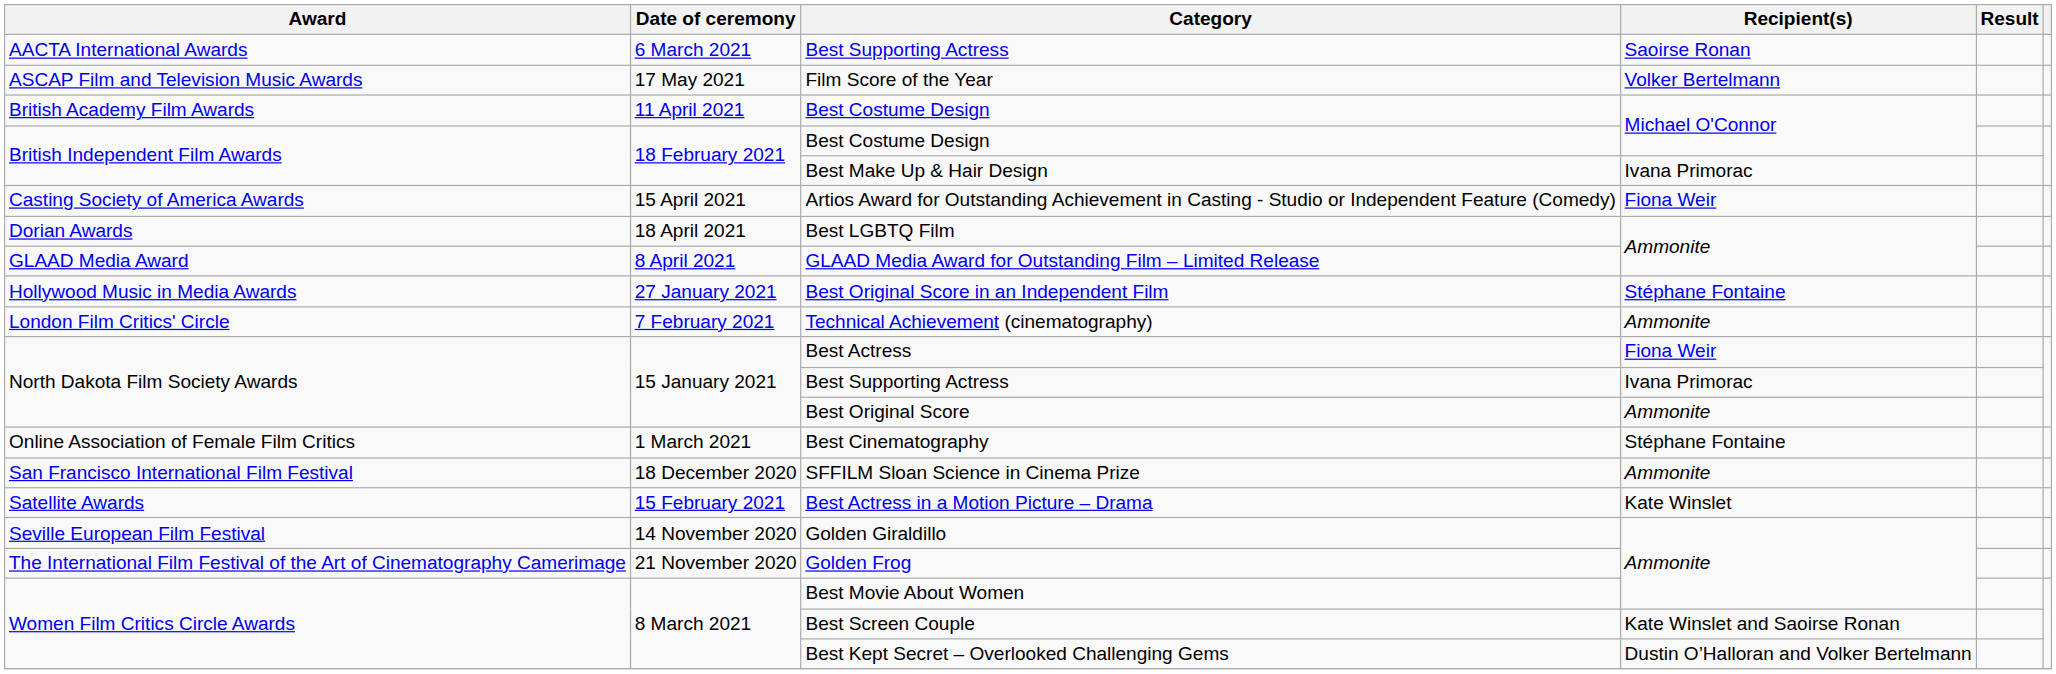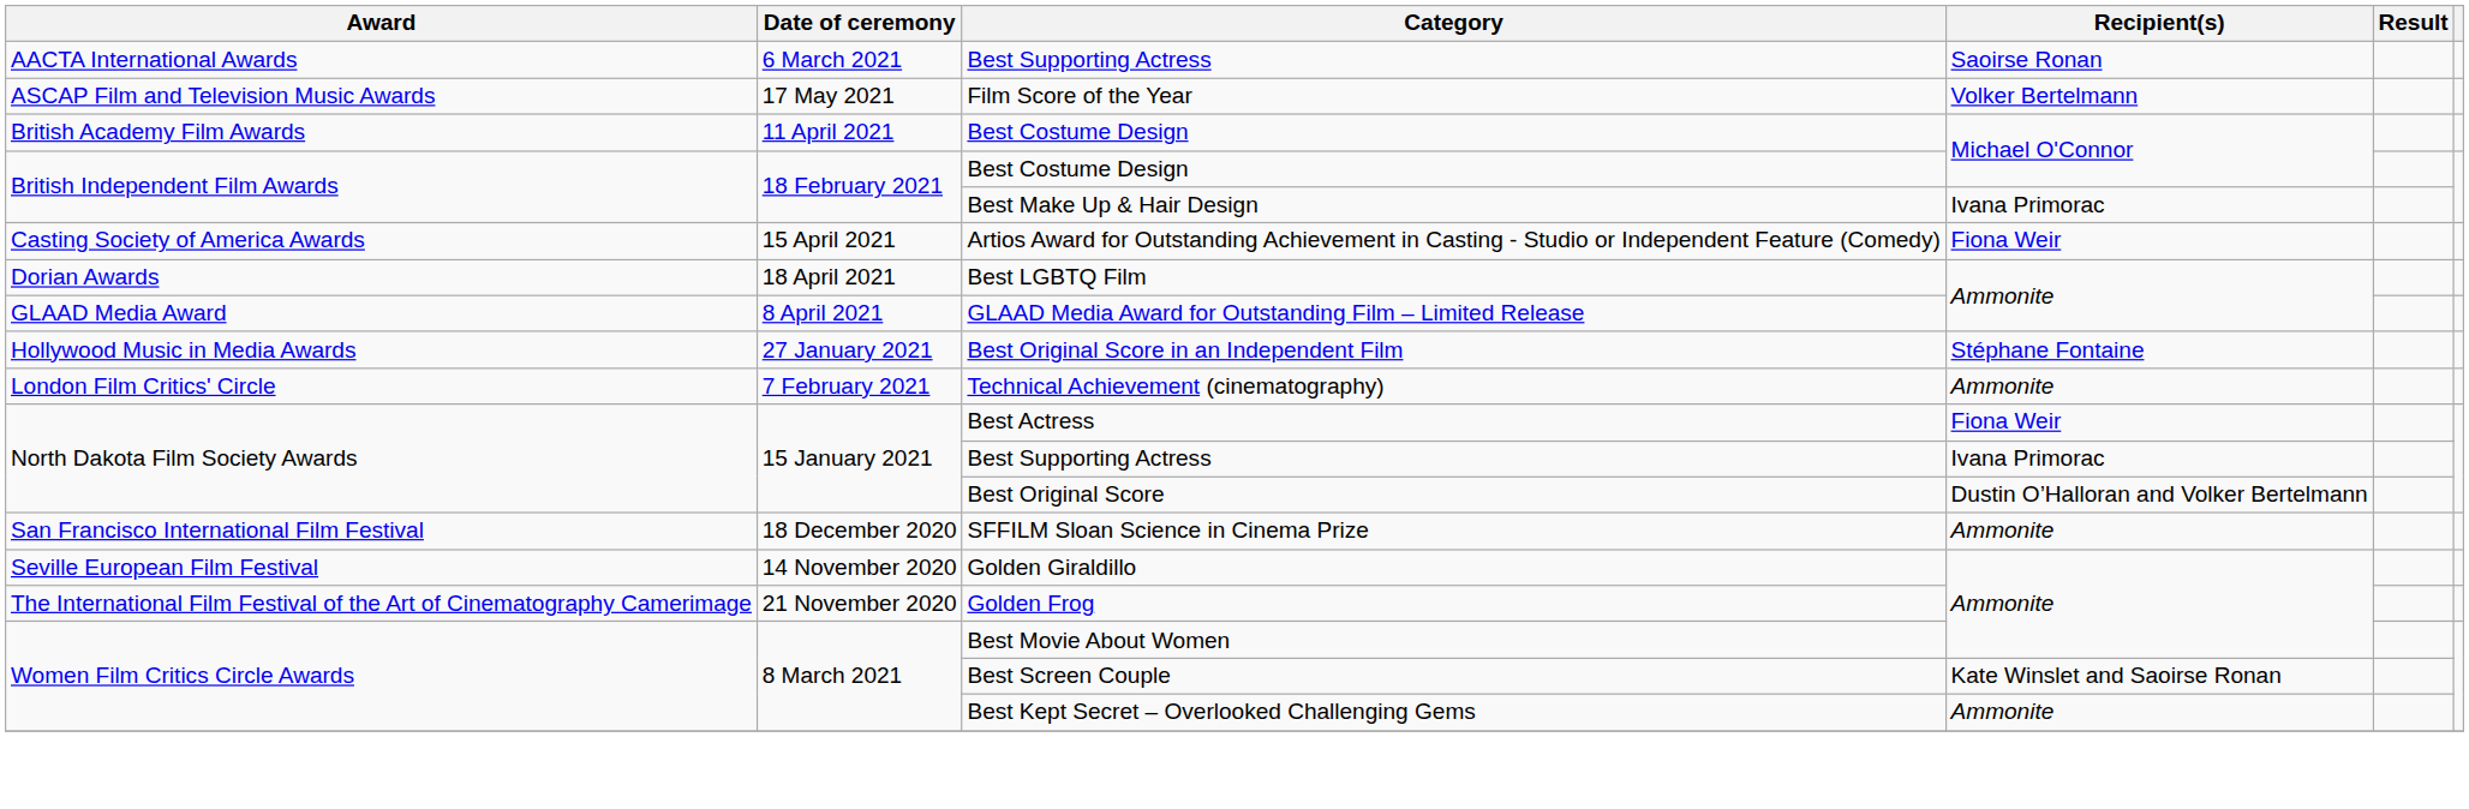 <table class="wikitable sortable plainrowheaders">
 <tr>
 <th scope="col">Award</th>
 <th scope="col">Date of ceremony</th>
 <th scope="col">Category</th>
 <th scope="col">Recipient(s)</th>
 <th scope="col">Result</th>
 <th scope="col" class="unsortable"></th>
 </tr>
 <tr>
 <td><a href='#'>AACTA International Awards</a></td>
 <td><a href='#'>6 March 2021</a></td>
 <td><a href='#'>Best Supporting Actress</a></td>
 <td><a href='#'>Saoirse Ronan</a></td>
 <td></td>
 <td align="center"></td>
 </tr>
 <tr>
 <td><a href='#'>ASCAP Film and Television Music Awards</a></td>
 <td>17 May 2021</td>
 <td>Film Score of the Year</td>
 <td><a href='#'>Volker Bertelmann</a></td>
 <td></td>
 <td align="center"></td>
 </tr>
 <tr>
 <td><a href='#'>British Academy Film Awards</a></td>
 <td><a href='#'>11 April 2021</a></td>
 <td><a href='#'>Best Costume Design</a></td>
 <td rowspan="2"><a href='#'>Michael O'Connor</a></td>
 <td></td>
 <td align="center"></td>
 </tr>
 <tr>
 <td rowspan=2><a href='#'>British Independent Film Awards</a></td>
 <td rowspan=2><a href='#'>18 February 2021</a></td>
 <td>Best Costume Design</td>
 <td></td>
 <td rowspan=2 align="center"></td>
 </tr>
 <tr>
 <td>Best Make Up & Hair Design</td>
 <td>Ivana Primorac</td>
 <td></td>
 </tr>
 <tr>
 <td><a href='#'>Casting Society of America Awards</a></td>
 <td>15 April 2021</td>
 <td>Artios Award for Outstanding Achievement in Casting - Studio or Independent Feature (Comedy)</td>
 <td><a href='#'>Fiona Weir</a></td>
 <td></td>
 <td align="center"></td>
 </tr>
 <tr>
 <td><a href='#'>Dorian Awards</a></td>
 <td>18 April 2021</td>
 <td>Best LGBTQ Film</td>
 <td rowspan="2"><em>Ammonite</em></td>
 <td></td>
 <td align="center"></td>
 </tr>
 <tr>
 <td><a href='#'>GLAAD Media Award</a></td>
 <td><a href='#'>8 April 2021</a></td>
 <td><a href='#'>GLAAD Media Award for Outstanding Film – Limited Release</a></td>
 <td></td>
 <td align="center"></td>
 </tr>
 <tr>
 <td><a href='#'>Hollywood Music in Media Awards</a></td>
 <td><a href='#'>27 January 2021</a></td>
 <td><a href='#'>Best Original Score in an Independent Film</a></td>
 <td><a href='#'>Stéphane Fontaine</a></td>
 <td></td>
 <td align="center"></td>
 </tr>
 <tr>
 <td><a href='#'>London Film Critics' Circle</a></td>
 <td><a href='#'>7 February 2021</a></td>
 <td><a href='#'>Technical Achievement</a> (cinematography)</td>
 <td><em>Ammonite</em></td>
 <td></td>
 <td align="center"></td>
 </tr>
 <tr>
 <td rowspan=3>North Dakota Film Society Awards</td>
 <td rowspan=3>15 January 2021</td>
 <td>Best Actress</td>
 <td><a href='#'>Fiona Weir</a></td>
 <td></td>
 <td rowspan=3 align="center"></td>
 </tr>
 <tr>
 <td>Best Supporting Actress</td>
 <td>Ivana Primorac</td>
 <td></td>
 </tr>
 <tr>
 <td>Best Original Score</td>
-<td><em>Ammonite</em></td>
+<td>Dustin O’Halloran and Volker Bertelmann</td>
 <td></td>
-</tr>
-<tr>
-<td>Online Association of Female Film Critics</td>
-<td>1 March 2021</td>
-<td>Best Cinematography</td>
-<td>Stéphane Fontaine</td>
-<td></td>
-<td align="center"></td>
 </tr>
 <tr>
 <td><a href='#'>San Francisco International Film Festival</a></td>
 <td>18 December 2020</td>
 <td>SFFILM Sloan Science in Cinema Prize</td>
 <td><em>Ammonite</em></td>
-<td></td>
-<td align="center"></td>
-</tr>
-<tr>
-<td><a href='#'>Satellite Awards</a></td>
-<td><a href='#'>15 February 2021</a></td>
-<td><a href='#'>Best Actress in a Motion Picture – Drama</a></td>
-<td>Kate Winslet</td>
 <td></td>
 <td align="center"></td>
 </tr>
 <tr>
 <td><a href='#'>Seville European Film Festival</a></td>
 <td>14 November 2020</td>
 <td>Golden Giraldillo</td>
 <td rowspan="3"><em>Ammonite</em></td>
 <td></td>
 <td align="center"></td>
 </tr>
 <tr>
 <td><a href='#'>The International Film Festival of the Art of Cinematography Camerimage</a></td>
 <td>21 November 2020</td>
 <td><a href='#'>Golden Frog</a></td>
 <td></td>
 <td align="center"></td>
 </tr>
 <tr>
 <td rowspan=3><a href='#'>Women Film Critics Circle Awards</a></td>
 <td rowspan=3>8 March 2021</td>
 <td>Best Movie About Women</td>
 <td></td>
 <td rowspan=3 align="center"></td>
 </tr>
 <tr>
 <td>Best Screen Couple</td>
 <td>Kate Winslet and Saoirse Ronan</td>
 <td></td>
 </tr>
 <tr>
 <td>Best Kept Secret – Overlooked Challenging Gems</td>
-<td>Dustin O’Halloran and Volker Bertelmann</td>
+<td><em>Ammonite</em></td>
 <td></td>
 </tr>
 <tr>
 </tr>
 </table>
